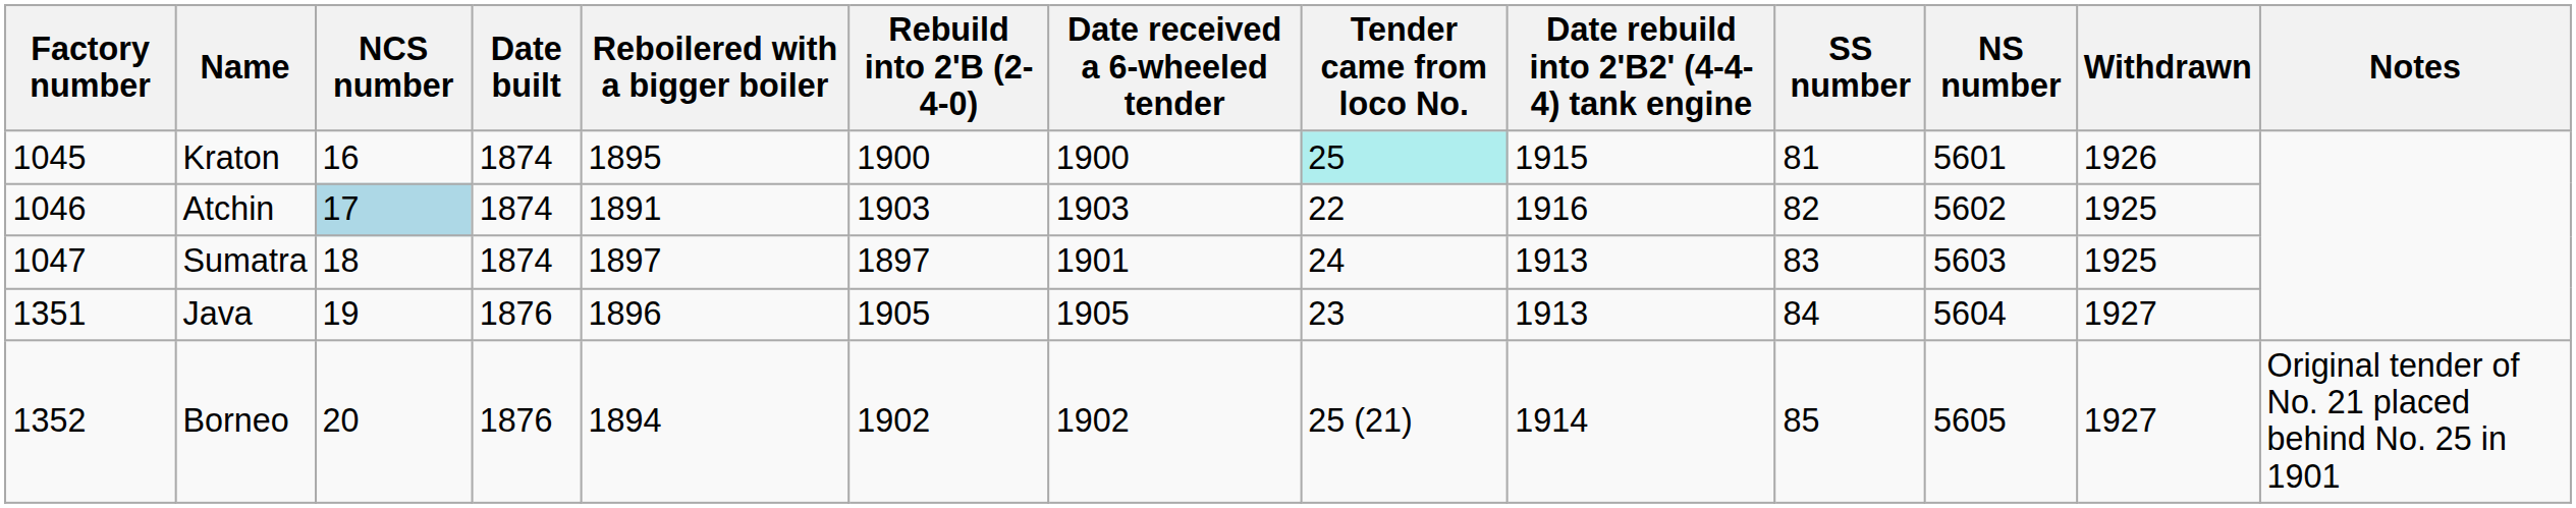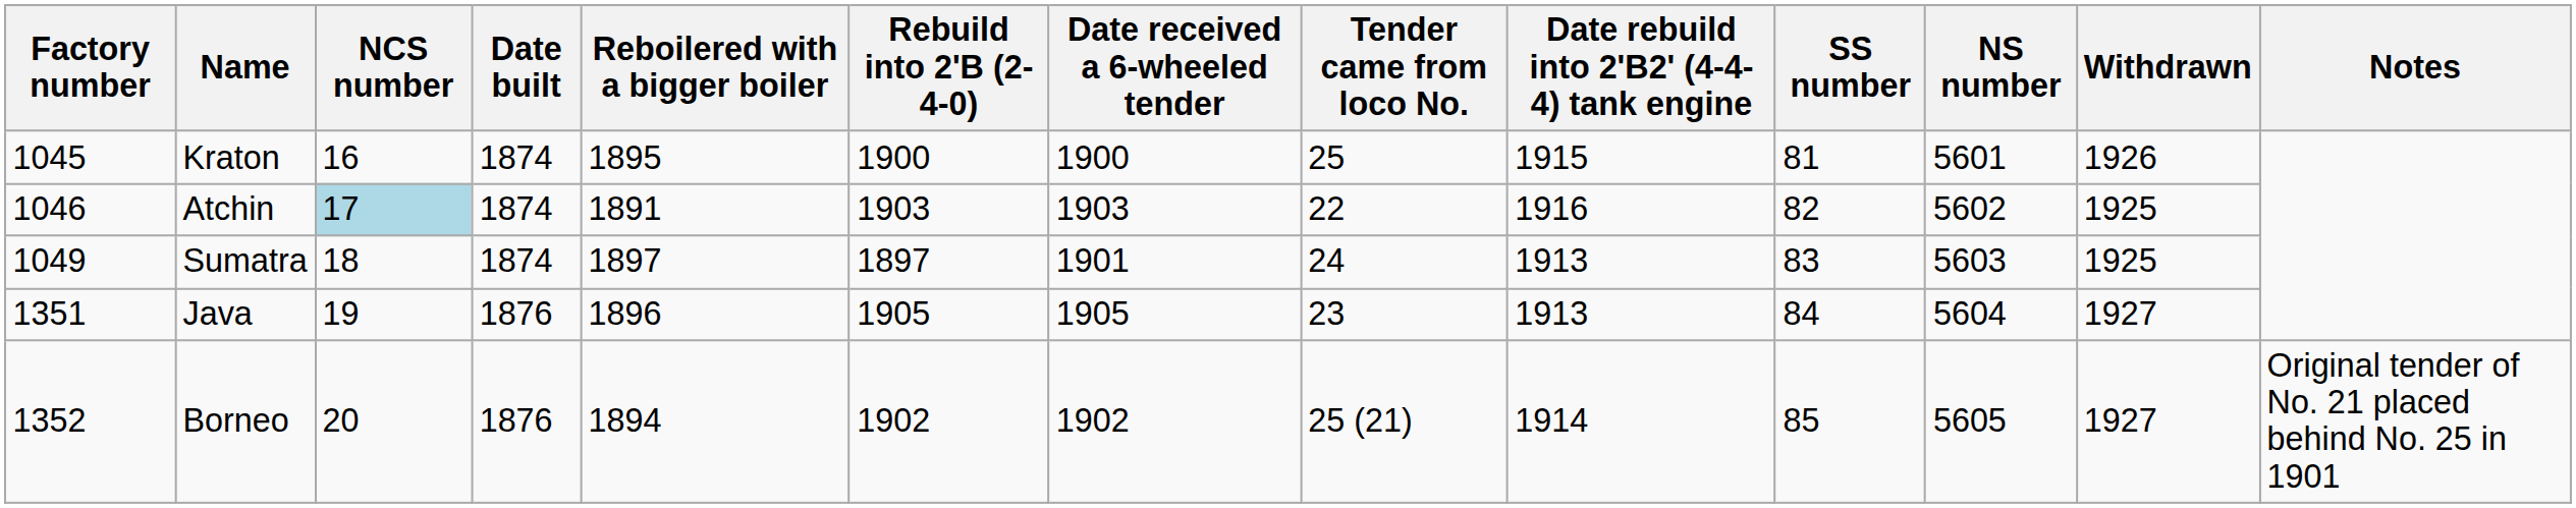 <table class="wikitable" style="float">
 <tr>
 <th>Factory number</th>
 <th>Name</th>
 <th>NCS number</th>
 <th>Date built</th>
 <th>Reboilered with a bigger boiler</th>
 <th>Rebuild into 2'B  (2-4-0)</th>
 <th>Date received a 6-wheeled tender</th>
 <th>Tender came from loco No.</th>
 <th>Date rebuild into 2'B2' (4-4-4) tank engine</th>
 <th>SS number</th>
 <th>NS number</th>
 <th>Withdrawn</th>
 <th>Notes</th>
 </tr>
 <tr>
 <td>1045</td>
 <td>Kraton</td>
 <td>16</td>
 <td>1874</td>
 <td>1895</td>
 <td>1900</td>
 <td>1900</td>
-<td style="background: paleturquoise;">25</td>
+<td>25</td>
 <td>1915</td>
 <td>81</td>
 <td>5601</td>
 <td>1926</td>
 </tr>
 <tr>
 <td>1046</td>
 <td>Atchin</td>
 <td style="background: lightblue;">17</td>
 <td>1874</td>
 <td>1891</td>
 <td>1903</td>
 <td>1903</td>
 <td>22</td>
 <td>1916</td>
 <td>82</td>
 <td>5602</td>
 <td>1925</td>
 </tr>
 <tr>
-<td>1047</td>
+<td>1049</td>
 <td>Sumatra</td>
 <td>18</td>
 <td>1874</td>
 <td>1897</td>
 <td>1897</td>
 <td>1901</td>
 <td>24</td>
 <td>1913</td>
 <td>83</td>
 <td>5603</td>
 <td>1925</td>
 </tr>
 <tr>
 <td>1351</td>
 <td>Java</td>
 <td>19</td>
 <td>1876</td>
 <td>1896</td>
 <td>1905</td>
 <td>1905</td>
 <td>23</td>
 <td>1913</td>
 <td>84</td>
 <td>5604</td>
 <td>1927</td>
 </tr>
 <tr>
 <td>1352</td>
 <td>Borneo</td>
 <td>20</td>
 <td>1876</td>
 <td>1894</td>
 <td>1902</td>
 <td>1902</td>
 <td>25 (21)</td>
 <td>1914</td>
 <td>85</td>
 <td>5605</td>
 <td>1927</td>
 <td>Original tender of No. 21 placed behind No. 25 in 1901</td>
 </tr>
 </table>
